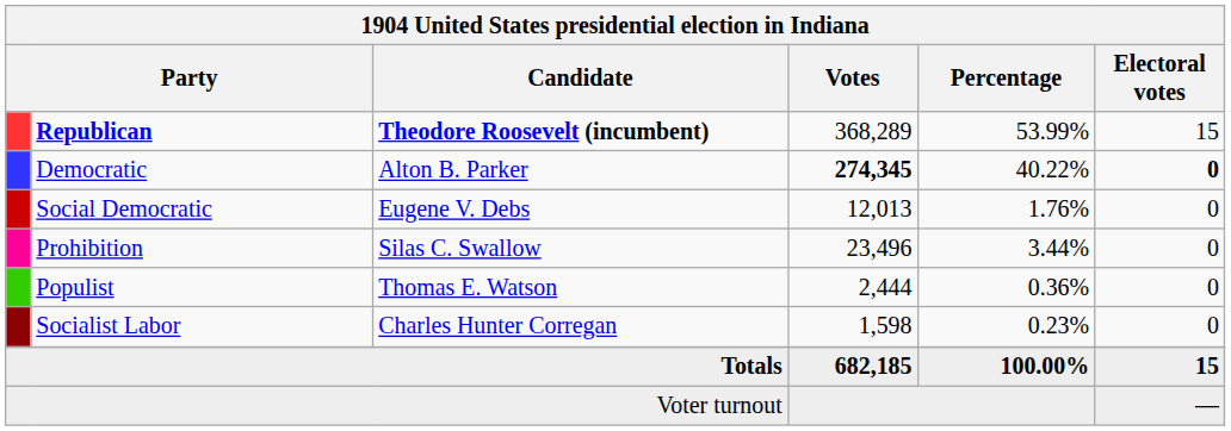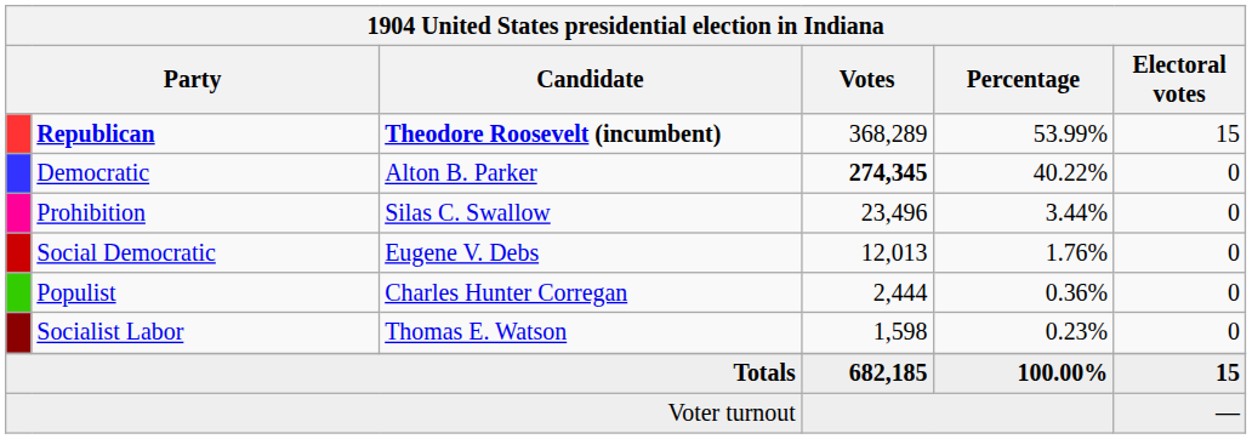 <table class="wikitable" style="font-size: 95%;">
 <tr>
 <th colspan="6">1904 United States presidential election in Indiana</th>
 </tr>
 <tr>
 <th colspan="2" style="width: 15em">Party</th>
 <th style="width: 17em">Candidate</th>
 <th style="width: 5em">Votes</th>
 <th style="width: 7em">Percentage</th>
 <th style="width: 5em">Electoral votes</th>
 </tr>
 <tr>
 <th style="background-color:#FF3333; width: 3px"></th>
 <td style="width: 130px"><strong><a href='#'>Republican</a></strong></td>
 <td><strong><a href='#'>Theodore Roosevelt</a> (incumbent)</strong></td>
 <td align="right">368,289</td>
 <td align="right">53.99%</td>
 <td align="right">15</td>
 </tr>
 <tr>
 <th style="background-color:#3333FF; width: 3px"></th>
 <td style="width: 130px"><a href='#'>Democratic</a></td>
 <td><a href='#'>Alton B. Parker</a></td>
 <td align="right"><strong>274,345</strong></td>
 <td align="right">40.22%</td>
-<td align="right"><strong>0</strong></td>
-</tr>
-<tr>
-<th style="background-color:#c00; width: 3px"></th>
-<td style="width: 130px"><a href='#'>Social Democratic</a></td>
-<td><a href='#'>Eugene V. Debs</a></td>
-<td align="right">12,013</td>
-<td align="right">1.76%</td>
 <td align="right">0</td>
 </tr>
 <tr>
 <th style="background-color:#f09; width: 3px"></th>
 <td style="width: 130px"><a href='#'>Prohibition</a></td>
 <td><a href='#'>Silas C. Swallow</a></td>
 <td align="right">23,496</td>
 <td align="right">3.44%</td>
 <td align="right">0</td>
 </tr>
 <tr>
+<th style="background-color:#c00; width: 3px"></th>
+<td style="width: 130px"><a href='#'>Social Democratic</a></td>
+<td><a href='#'>Eugene V. Debs</a></td>
+<td align="right">12,013</td>
+<td align="right">1.76%</td>
+<td align="right">0</td>
+</tr>
+<tr>
 <th style="background-color:#3c0; width: 3px"></th>
 <td style="width: 130px"><a href='#'>Populist</a></td>
-<td><a href='#'>Thomas E. Watson</a></td>
+<td><a href='#'>Charles Hunter Corregan</a></td>
 <td align="right">2,444</td>
 <td align="right">0.36%</td>
 <td align="right">0</td>
 </tr>
 <tr>
 <th style="background-color:#8B0000; width: 3px"></th>
 <td style="width: 130px"><a href='#'>Socialist Labor</a></td>
-<td><a href='#'>Charles Hunter Corregan</a></td>
+<td><a href='#'>Thomas E. Watson</a></td>
 <td align="right">1,598</td>
 <td align="right">0.23%</td>
 <td align="right">0</td>
 </tr>
 <tr>
 </tr>
 <tr bgcolor="#EEEEEE">
 <td colspan="3" align="right"><strong>Totals</strong></td>
 <td align="right"><strong>682,185</strong></td>
 <td align="right"><strong>100.00%</strong></td>
 <td align="right"><strong>15</strong></td>
 </tr>
 <tr bgcolor="#EEEEEE">
 <td colspan="3" align="right">Voter turnout</td>
 <td colspan="2" align="right"></td>
 <td align="right">—</td>
 </tr>
 </table>
